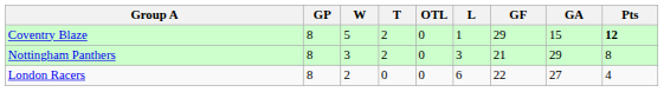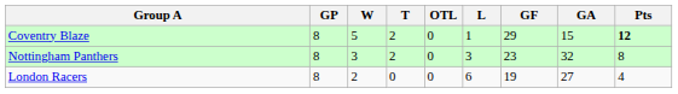 <table class="wikitable">
 <tr>
 <th width="40%">Group A</th>
 <th width="5%">GP</th>
 <th width="5%">W</th>
 <th width="5%">T</th>
 <th width="5%">OTL</th>
 <th width="5%">L</th>
 <th width="7.5%">GF</th>
 <th width="7.5%">GA</th>
 <th width="7.5%">Pts</th>
 </tr>
 <tr bgcolor="#CCFFCC">
 <td><a href='#'>Coventry Blaze</a></td>
 <td>8</td>
 <td>5</td>
 <td>2</td>
 <td>0</td>
 <td>1</td>
 <td>29</td>
 <td>15</td>
 <td><strong>12</strong></td>
 </tr>
 <tr bgcolor="#CCFFCC">
 <td><a href='#'>Nottingham Panthers</a></td>
 <td>8</td>
 <td>3</td>
 <td>2</td>
 <td>0</td>
 <td>3</td>
-<td>21</td>
-<td>29</td>
+<td>23</td>
+<td>32</td>
 <td>8</td>
 </tr>
 <tr>
 <td><a href='#'>London Racers</a></td>
 <td>8</td>
 <td>2</td>
 <td>0</td>
 <td>0</td>
 <td>6</td>
-<td>22</td>
+<td>19</td>
 <td>27</td>
 <td>4</td>
 </tr>
 </table>
